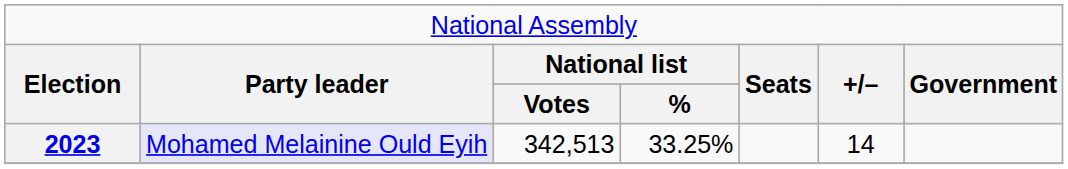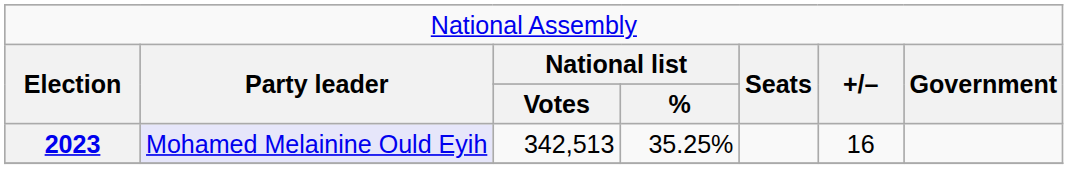 <table class="wikitable" style="text-align:right;font-size:95%;">
 <tr>
 <td colspan="7" align="center"><a href='#'>National Assembly</a></td>
 </tr>
 <tr>
 <th rowspan="2" width="75">Election</th>
 <th rowspan="2">Party leader</th>
 <th colspan="2">National list</th>
 <th rowspan="2">Seats</th>
 <th rowspan="2" width="45">+/–</th>
 <th rowspan="2">Government</th>
 </tr>
 <tr>
 <th width="70">Votes</th>
 <th width="65">%</th>
 </tr>
 <tr>
 <th><a href='#'>2023</a></th>
 <td style="background: lavender; text-align:left;"><a href='#'>Mohamed Melainine Ould Eyih</a></td>
 <td>342,513</td>
-<td>33.25%</td>
+<td>35.25%</td>
 <td></td>
-<td style="text-align:center;"> 14</td>
+<td style="text-align:center;"> 16</td>
 <td></td>
 </tr>
 <tr>
 </tr>
 </table>
